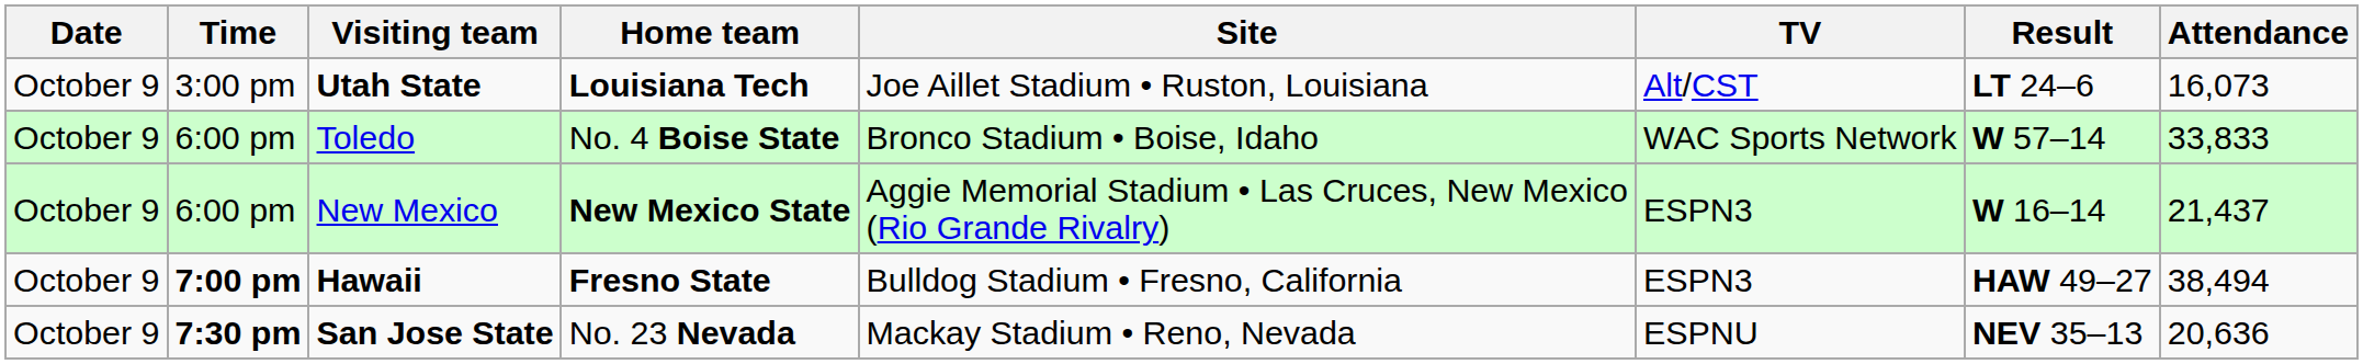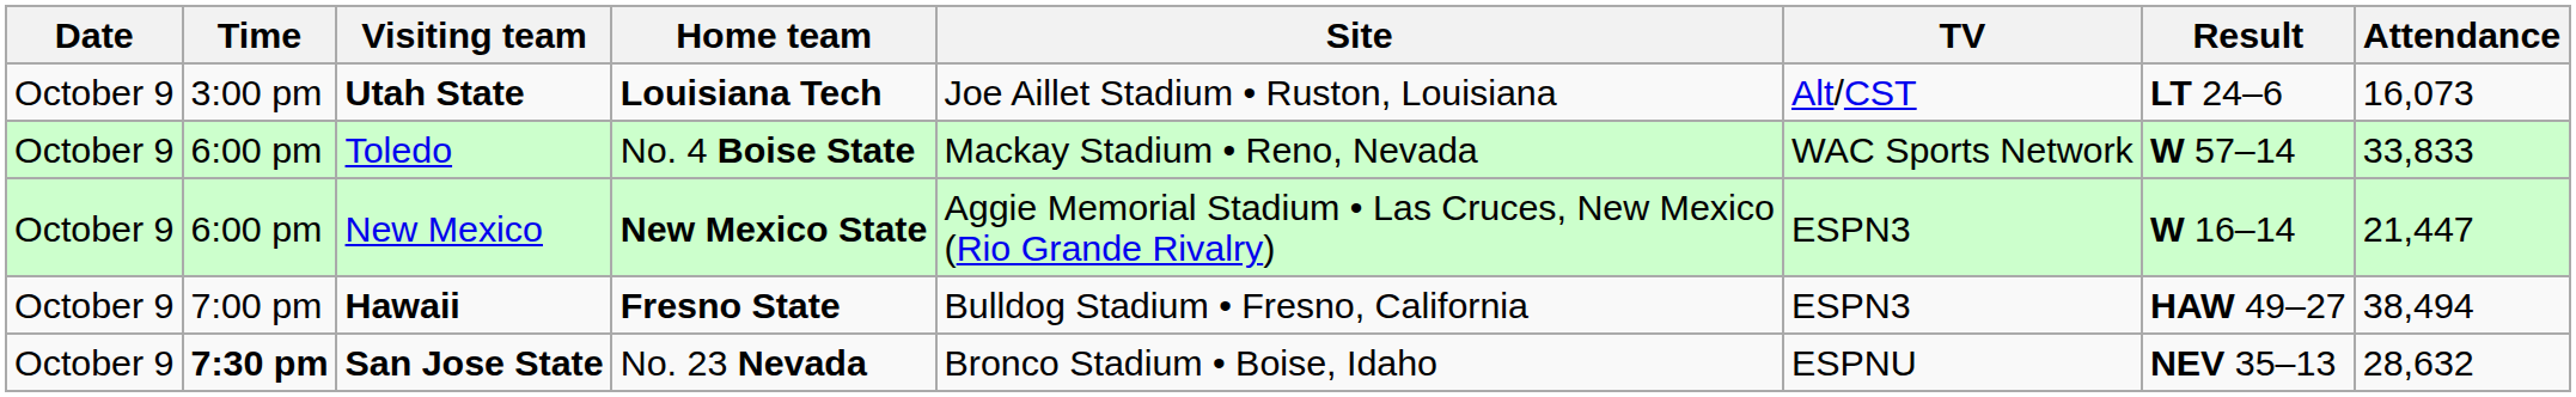 <table class="wikitable" style="font-size:95%;">
 <tr>
 <th>Date</th>
 <th>Time</th>
 <th>Visiting team</th>
 <th>Home team</th>
 <th>Site</th>
 <th>TV</th>
 <th>Result</th>
 <th>Attendance</th>
 </tr>
 <tr bgcolor=>
 <td>October 9</td>
 <td>3:00 pm</td>
 <td><strong>Utah State</strong></td>
 <td><strong>Louisiana Tech</strong></td>
 <td>Joe Aillet Stadium • Ruston, Louisiana</td>
 <td><a href='#'>Alt</a>/<a href='#'>CST</a></td>
 <td><strong>LT</strong> 24–6</td>
 <td>16,073</td>
 </tr>
 <tr style="background:#cfc;">
 <td>October 9</td>
 <td>6:00 pm</td>
 <td><a href='#'>Toledo</a></td>
 <td>No. 4 <strong>Boise State</strong></td>
-<td>Bronco Stadium • Boise, Idaho</td>
+<td>Mackay Stadium • Reno, Nevada</td>
 <td>WAC Sports Network</td>
 <td><strong>W</strong> 57–14</td>
 <td>33,833</td>
 </tr>
 <tr style="background:#cfc;">
 <td>October 9</td>
 <td>6:00 pm</td>
 <td><a href='#'>New Mexico</a></td>
 <td><strong>New Mexico State</strong></td>
 <td>Aggie Memorial Stadium • Las Cruces, New Mexico<br>(<a href='#'>Rio Grande Rivalry</a>)</td>
 <td>ESPN3</td>
 <td><strong>W</strong> 16–14</td>
-<td>21,437</td>
+<td>21,447</td>
 </tr>
 <tr bgcolor=>
 <td>October 9</td>
-<td><strong>7:00 pm</strong></td>
+<td>7:00 pm</td>
 <td><strong>Hawaii</strong></td>
 <td><strong>Fresno State</strong></td>
 <td>Bulldog Stadium • Fresno, California</td>
 <td>ESPN3</td>
 <td><strong>HAW</strong> 49–27</td>
 <td>38,494</td>
 </tr>
 <tr bgcolor=>
 <td>October 9</td>
 <td><strong>7:30 pm</strong></td>
 <td><strong>San Jose State</strong></td>
 <td>No. 23 <strong>Nevada</strong></td>
-<td>Mackay Stadium • Reno, Nevada</td>
+<td>Bronco Stadium • Boise, Idaho</td>
 <td>ESPNU</td>
 <td><strong>NEV</strong> 35–13</td>
-<td>20,636</td>
+<td>28,632</td>
 </tr>
 </table>
